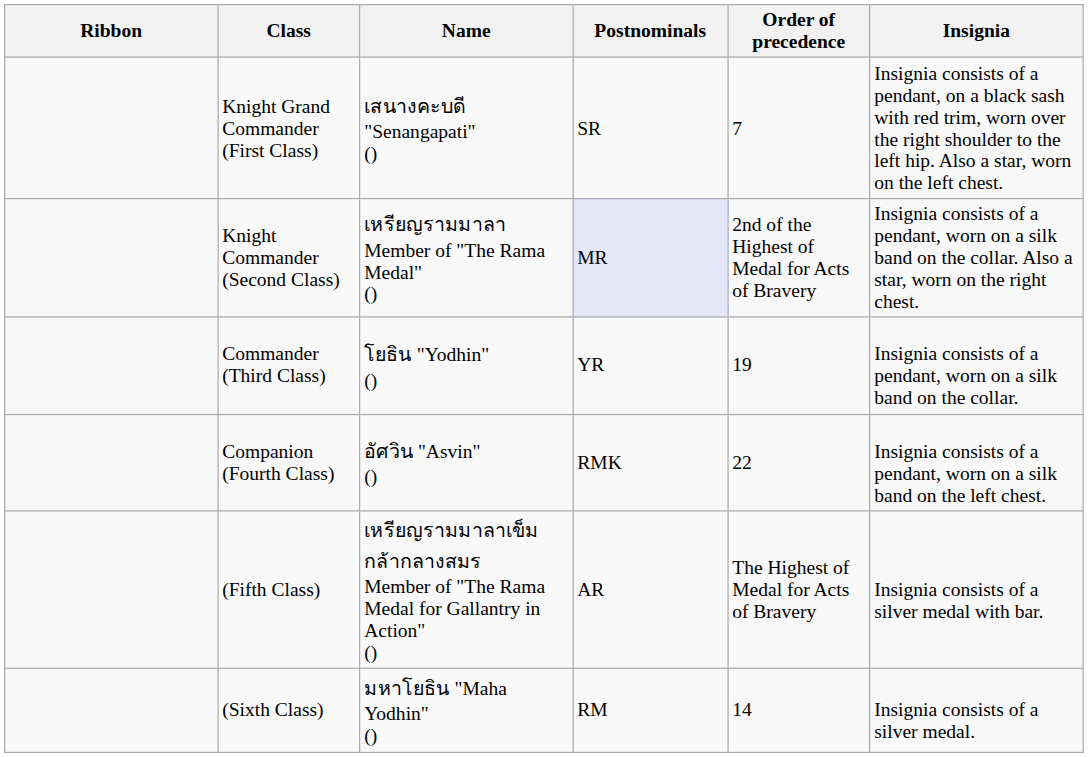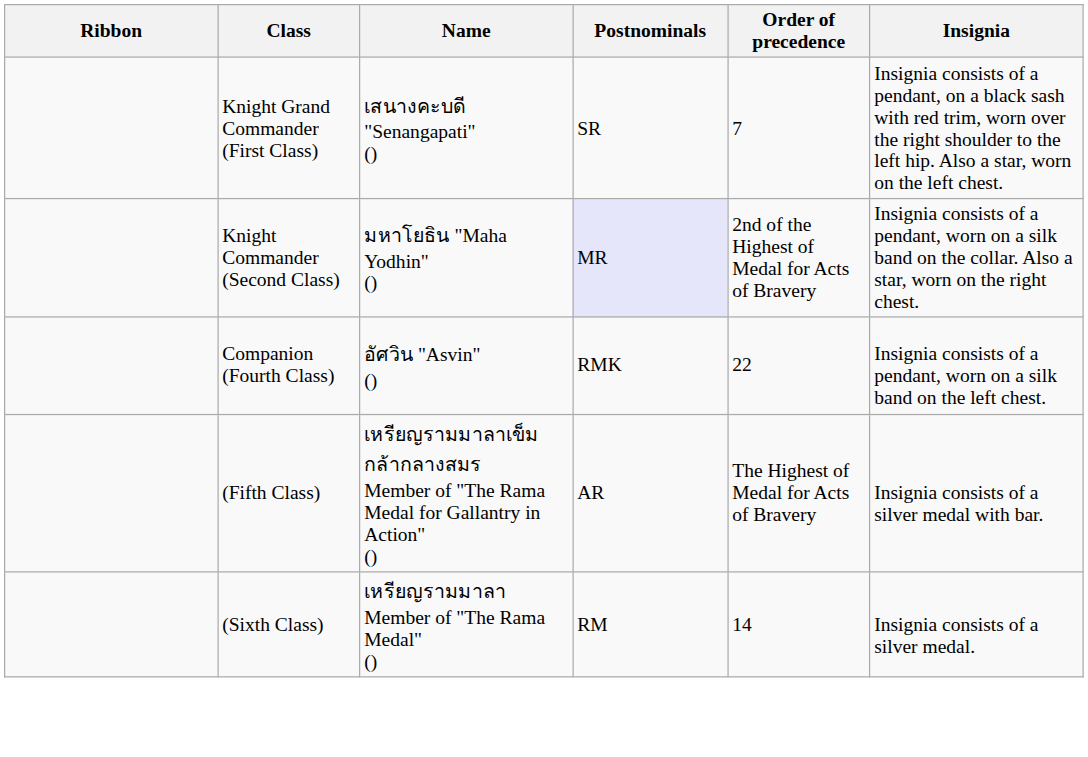 <table class="wikitable" width="70%">
 <tr>
 <th width="15%">Ribbon</th>
 <th width="10%">Class</th>
 <th width="15%">Name</th>
 <th width="10%">Postnominals</th>
 <th width="10%">Order of precedence</th>
 <th width="15%">Insignia</th>
 </tr>
 <tr>
 <td></td>
 <td>Knight Grand Commander (First Class)</td>
 <td>เสนางคะบดี "Senangapati"<br>()</td>
 <td>SR</td>
 <td>7</td>
 <td>Insignia consists of a pendant, on a black sash with red trim, worn over the right shoulder to the left hip. Also a star, worn on the left chest.</td>
 </tr>
 <tr>
 <td></td>
 <td>Knight Commander (Second Class)</td>
-<td>เหรียญรามมาลา<br>Member of "The Rama Medal"<br>()</td>
+<td>มหาโยธิน "Maha Yodhin"<br>()</td>
 <td style="background: lavender;">MR</td>
 <td>2nd of the Highest of Medal for Acts of Bravery</td>
 <td>Insignia consists of a pendant, worn on a silk band on the collar. Also a star, worn on the right chest.</td>
-</tr>
-<tr>
-<td></td>
-<td>Commander (Third Class)</td>
-<td>โยธิน "Yodhin"<br>()</td>
-<td>YR</td>
-<td>19</td>
-<td><br>Insignia consists of a pendant, worn on a silk band on the collar.</td>
 </tr>
 <tr>
 <td></td>
 <td>Companion (Fourth Class)</td>
 <td>อัศวิน "Asvin"<br>()</td>
 <td>RMK</td>
 <td>22</td>
 <td><br>Insignia consists of a pendant, worn on a silk band on the left chest.</td>
 </tr>
 <tr>
 <td></td>
 <td>(Fifth Class)</td>
 <td>เหรียญรามมาลาเข็มกล้ากลางสมร<br>Member of "The Rama Medal for Gallantry in Action"<br>()</td>
 <td>AR</td>
 <td>The Highest of Medal for Acts of Bravery</td>
 <td><br>Insignia consists of a silver medal with bar.</td>
 </tr>
 <tr>
 <td></td>
 <td>(Sixth Class)</td>
-<td>มหาโยธิน "Maha Yodhin"<br>()</td>
+<td>เหรียญรามมาลา<br>Member of "The Rama Medal"<br>()</td>
 <td>RM</td>
 <td>14</td>
 <td><br>Insignia consists of a silver medal.</td>
 </tr>
 </table>
